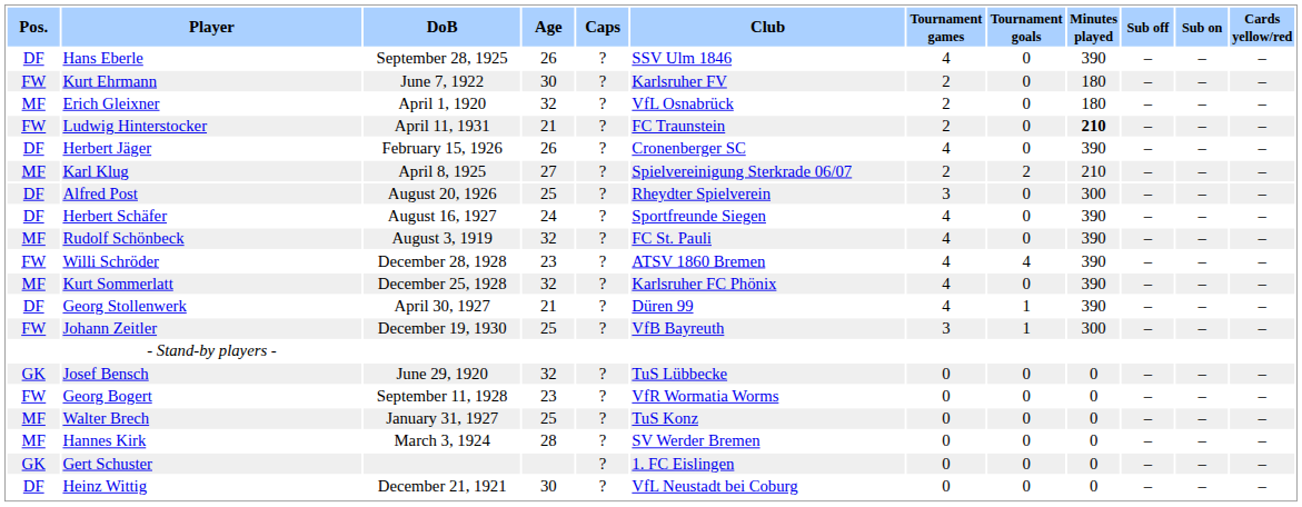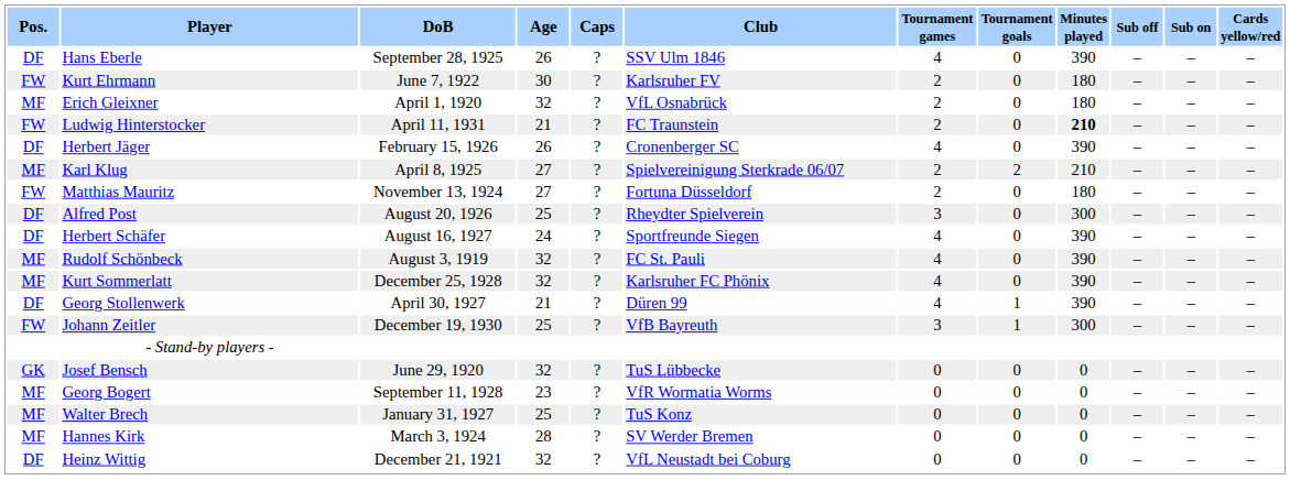 <table border="0" width="100%" style="border: 1px solid #999; background-color:#FFFFFF; text-align:center">
 <tr align="center" bgcolor="#AAD0FF">
 <th width=4%>Pos.</th>
 <th width=23%>Player</th>
 <th width=12%>DoB</th>
 <th width=4%>Age</th>
 <th width=4%>Caps</th>
 <th width=21%>Club</th>
 <th width=6%><small>Tournament<br>games</small></th>
 <th width=6%><small>Tournament<br>goals</small></th>
 <th width=4%><small>Minutes<br>played</small></th>
 <th width=4%><small>Sub off</small></th>
 <th width=4%><small>Sub on</small></th>
 <th width=4%><small>Cards<br>yellow/red</small></th>
 </tr>
 <tr>
 <td><a href='#'>DF</a></td>
 <td align="left"><a href='#'>Hans Eberle</a></td>
 <td>September 28, 1925</td>
 <td>26</td>
 <td>?</td>
 <td align="left"> <a href='#'>SSV Ulm 1846</a></td>
 <td>4</td>
 <td>0</td>
 <td>390</td>
 <td>–</td>
 <td>–</td>
 <td>–</td>
 </tr>
 <tr bgcolor="#EFEFEF">
 <td><a href='#'>FW</a></td>
 <td align="left"><a href='#'>Kurt Ehrmann</a></td>
 <td>June 7, 1922</td>
 <td>30</td>
 <td>?</td>
 <td align="left"> <a href='#'>Karlsruher FV</a></td>
 <td>2</td>
 <td>0</td>
 <td>180</td>
 <td>–</td>
 <td>–</td>
 <td>–</td>
 </tr>
 <tr>
 <td><a href='#'>MF</a></td>
 <td align="left"><a href='#'>Erich Gleixner</a></td>
 <td>April 1, 1920</td>
 <td>32</td>
 <td>?</td>
 <td align="left"> <a href='#'>VfL Osnabrück</a></td>
 <td>2</td>
 <td>0</td>
 <td>180</td>
 <td>–</td>
 <td>–</td>
 <td>–</td>
 </tr>
 <tr bgcolor="#EFEFEF">
 <td><a href='#'>FW</a></td>
 <td align="left"><a href='#'>Ludwig Hinterstocker</a></td>
 <td>April 11, 1931</td>
 <td>21</td>
 <td>?</td>
 <td align="left"> <a href='#'>FC Traunstein</a></td>
 <td>2</td>
 <td>0</td>
 <td><strong>210</strong></td>
 <td>–</td>
 <td>–</td>
 <td>–</td>
 </tr>
 <tr>
 <td><a href='#'>DF</a></td>
 <td align="left"><a href='#'>Herbert Jäger</a></td>
 <td>February 15, 1926</td>
 <td>26</td>
 <td>?</td>
 <td align="left"> <a href='#'>Cronenberger SC</a></td>
 <td>4</td>
 <td>0</td>
 <td>390</td>
 <td>–</td>
 <td>–</td>
 <td>–</td>
 </tr>
 <tr bgcolor="#EFEFEF">
 <td><a href='#'>MF</a></td>
 <td align="left"><a href='#'>Karl Klug</a></td>
 <td>April 8, 1925</td>
 <td>27</td>
 <td>?</td>
 <td align="left"> <a href='#'>Spielvereinigung Sterkrade 06/07</a></td>
 <td>2</td>
 <td>2</td>
 <td>210</td>
 <td>–</td>
 <td>–</td>
 <td>–</td>
 </tr>
+<tr>
+<td><a href='#'>FW</a></td>
+<td align="left"><a href='#'>Matthias Mauritz</a></td>
+<td>November 13, 1924</td>
+<td>27</td>
+<td>?</td>
+<td align="left"> <a href='#'>Fortuna Düsseldorf</a></td>
+<td>2</td>
+<td>0</td>
+<td>180</td>
+<td>–</td>
+<td>–</td>
+<td>–</td>
+</tr>
 <tr bgcolor="#EFEFEF">
 <td><a href='#'>DF</a></td>
 <td align="left"><a href='#'>Alfred Post</a></td>
 <td>August 20, 1926</td>
 <td>25</td>
 <td>?</td>
 <td align="left"> <a href='#'>Rheydter Spielverein</a></td>
 <td>3</td>
 <td>0</td>
 <td>300</td>
 <td>–</td>
 <td>–</td>
 <td>–</td>
 </tr>
 <tr>
 <td><a href='#'>DF</a></td>
 <td align="left"><a href='#'>Herbert Schäfer</a></td>
 <td>August 16, 1927</td>
 <td>24</td>
 <td>?</td>
 <td align="left"> <a href='#'>Sportfreunde Siegen</a></td>
 <td>4</td>
 <td>0</td>
 <td>390</td>
 <td>–</td>
 <td>–</td>
 <td>–</td>
 </tr>
 <tr bgcolor="#EFEFEF">
 <td><a href='#'>MF</a></td>
 <td align="left"><a href='#'>Rudolf Schönbeck</a></td>
 <td>August 3, 1919</td>
 <td>32</td>
 <td>?</td>
 <td align="left"> <a href='#'>FC St. Pauli</a></td>
 <td>4</td>
 <td>0</td>
-<td>390</td>
-<td>–</td>
-<td>–</td>
-<td>–</td>
-</tr>
-<tr>
-<td><a href='#'>FW</a></td>
-<td align="left"><a href='#'>Willi Schröder</a></td>
-<td>December 28, 1928</td>
-<td>23</td>
-<td>?</td>
-<td align="left"> <a href='#'>ATSV 1860 Bremen</a></td>
-<td>4</td>
-<td>4</td>
 <td>390</td>
 <td>–</td>
 <td>–</td>
 <td>–</td>
 </tr>
 <tr bgcolor="#EFEFEF">
 <td><a href='#'>MF</a></td>
 <td align="left"><a href='#'>Kurt Sommerlatt</a></td>
 <td>December 25, 1928</td>
 <td>32</td>
 <td>?</td>
 <td align="left"> <a href='#'>Karlsruher FC Phönix</a></td>
 <td>4</td>
 <td>0</td>
 <td>390</td>
 <td>–</td>
 <td>–</td>
 <td>–</td>
 </tr>
 <tr>
 <td><a href='#'>DF</a></td>
 <td align="left"><a href='#'>Georg Stollenwerk</a></td>
 <td>April 30, 1927</td>
 <td>21</td>
 <td>?</td>
 <td align="left"> <a href='#'>Düren 99</a></td>
 <td>4</td>
 <td>1</td>
 <td>390</td>
 <td>–</td>
 <td>–</td>
 <td>–</td>
 </tr>
 <tr bgcolor="#EFEFEF">
 <td><a href='#'>FW</a></td>
 <td align="left"><a href='#'>Johann Zeitler</a></td>
 <td>December 19, 1930</td>
 <td>25</td>
 <td>?</td>
 <td align="left"> <a href='#'>VfB Bayreuth</a></td>
 <td>3</td>
 <td>1</td>
 <td>300</td>
 <td>–</td>
 <td>–</td>
 <td>–</td>
 </tr>
 <tr>
 <td></td>
 <td>- <em>Stand-by players</em> -</td>
 <td></td>
 <td></td>
 <td></td>
 <td></td>
 <td></td>
 <td></td>
 <td></td>
 <td></td>
 <td></td>
 <td></td>
 </tr>
 <tr bgcolor="#EFEFEF">
 <td><a href='#'>GK</a></td>
 <td align="left"><a href='#'>Josef Bensch</a></td>
 <td>June 29, 1920</td>
 <td>32</td>
 <td>?</td>
 <td align="left"> <a href='#'>TuS Lübbecke</a></td>
 <td>0</td>
 <td>0</td>
 <td>0</td>
 <td>–</td>
 <td>–</td>
 <td>–</td>
 </tr>
 <tr>
-<td><a href='#'>FW</a></td>
+<td><a href='#'>MF</a></td>
 <td align="left"><a href='#'>Georg Bogert</a></td>
 <td>September 11, 1928</td>
 <td>23</td>
 <td>?</td>
 <td align="left"> <a href='#'>VfR Wormatia Worms</a></td>
 <td>0</td>
 <td>0</td>
 <td>0</td>
 <td>–</td>
 <td>–</td>
 <td>–</td>
 </tr>
 <tr bgcolor="#EFEFEF">
 <td><a href='#'>MF</a></td>
 <td align="left"><a href='#'>Walter Brech</a></td>
 <td>January 31, 1927</td>
 <td>25</td>
 <td>?</td>
 <td align="left"> <a href='#'>TuS Konz</a></td>
 <td>0</td>
 <td>0</td>
 <td>0</td>
 <td>–</td>
 <td>–</td>
 <td>–</td>
 </tr>
 <tr>
 <td><a href='#'>MF</a></td>
 <td align="left"><a href='#'>Hannes Kirk</a></td>
 <td>March 3, 1924</td>
 <td>28</td>
 <td>?</td>
 <td align="left"> <a href='#'>SV Werder Bremen</a></td>
 <td>0</td>
 <td>0</td>
 <td>0</td>
 <td>–</td>
 <td>–</td>
 <td>–</td>
 </tr>
-<tr bgcolor="#EFEFEF">
-<td><a href='#'>GK</a></td>
-<td align="left"><a href='#'>Gert Schuster</a></td>
-<td></td>
-<td></td>
-<td>?</td>
-<td align="left"> <a href='#'>1. FC Eislingen</a></td>
-<td>0</td>
-<td>0</td>
-<td>0</td>
-<td>–</td>
-<td>–</td>
-<td>–</td>
-</tr>
 <tr>
 <td><a href='#'>DF</a></td>
 <td align="left"><a href='#'>Heinz Wittig</a></td>
 <td>December 21, 1921</td>
-<td>30</td>
+<td>32</td>
 <td>?</td>
 <td align="left"> <a href='#'>VfL Neustadt bei Coburg</a></td>
 <td>0</td>
 <td>0</td>
 <td>0</td>
 <td>–</td>
 <td>–</td>
 <td>–</td>
 </tr>
 <tr>
 </tr>
 </table>
